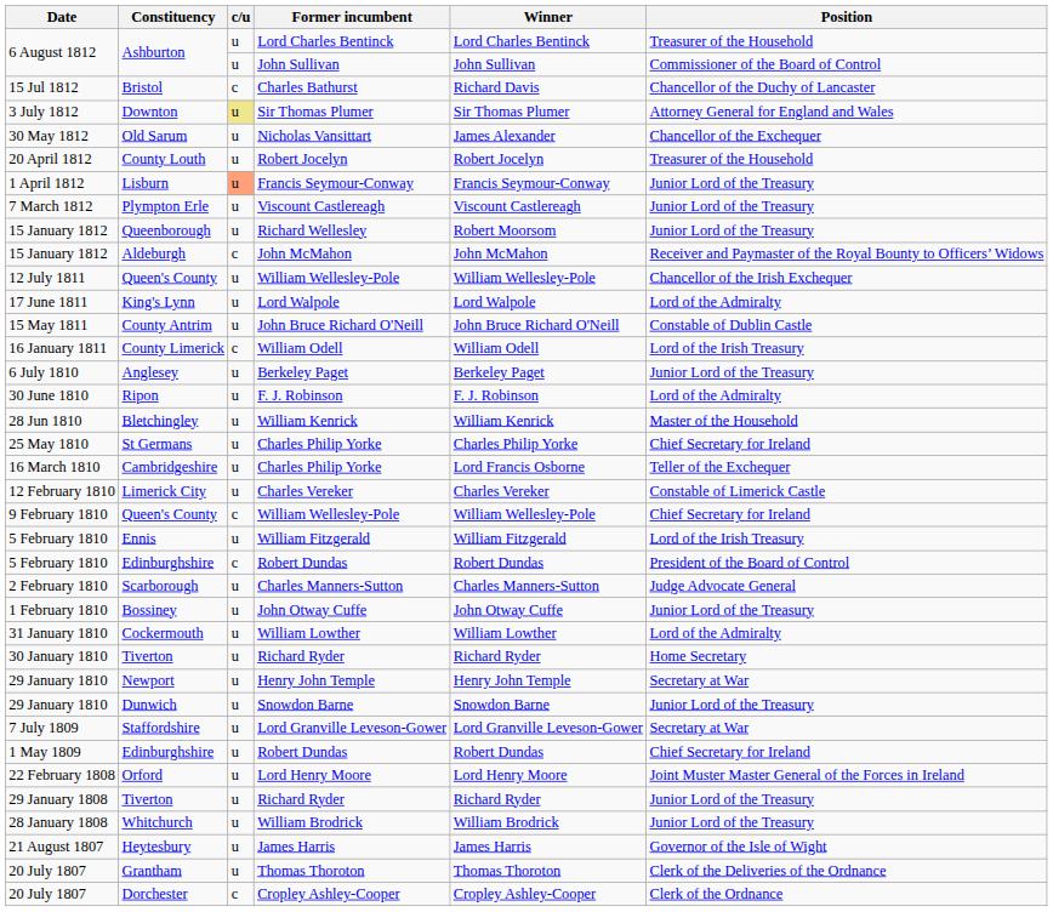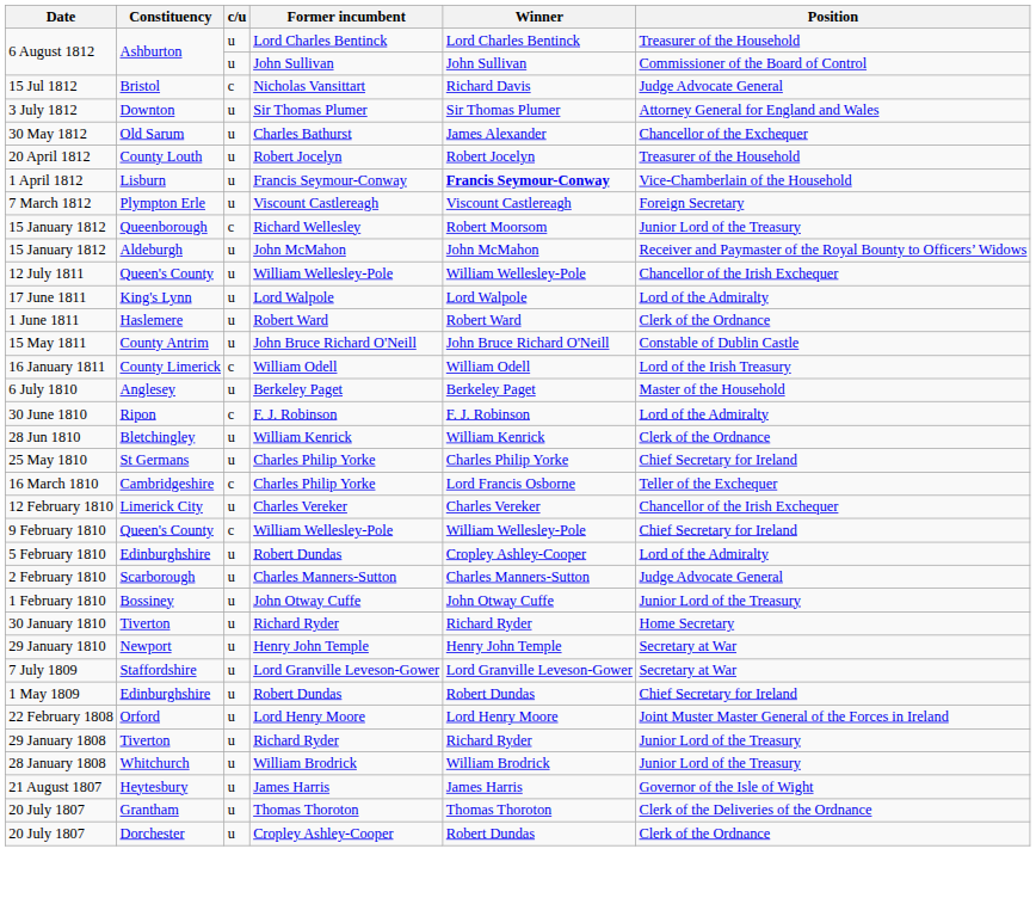 <table class="wikitable">
 <tr>
 <th>Date</th>
 <th>Constituency</th>
 <th>c/u</th>
 <th>Former incumbent</th>
 <th>Winner</th>
 <th>Position</th>
 </tr>
 <tr>
 <td rowspan=2>6 August 1812</td>
 <td rowspan=2><a href='#'>Ashburton</a></td>
 <td>u</td>
 <td><a href='#'>Lord Charles Bentinck</a></td>
 <td><a href='#'>Lord Charles Bentinck</a></td>
 <td><a href='#'>Treasurer of the Household</a></td>
 </tr>
 <tr>
 <td>u</td>
 <td><a href='#'>John Sullivan</a></td>
 <td><a href='#'>John Sullivan</a></td>
 <td><a href='#'>Commissioner of the Board of Control</a></td>
 </tr>
 <tr>
 <td>15 Jul 1812</td>
 <td><a href='#'>Bristol</a></td>
 <td>c</td>
-<td><a href='#'>Charles Bathurst</a></td>
+<td><a href='#'>Nicholas Vansittart</a></td>
 <td><a href='#'>Richard Davis</a></td>
-<td><a href='#'>Chancellor of the Duchy of Lancaster</a></td>
+<td><a href='#'>Judge Advocate General</a></td>
 </tr>
 <tr>
 <td>3 July 1812</td>
 <td><a href='#'>Downton</a></td>
-<td style="background: khaki;">u</td>
+<td>u</td>
 <td><a href='#'>Sir Thomas Plumer</a></td>
 <td><a href='#'>Sir Thomas Plumer</a></td>
 <td><a href='#'>Attorney General for England and Wales</a></td>
 </tr>
 <tr>
 <td>30 May 1812</td>
 <td><a href='#'>Old Sarum</a></td>
 <td>u</td>
-<td><a href='#'>Nicholas Vansittart</a></td>
+<td><a href='#'>Charles Bathurst</a></td>
 <td><a href='#'>James Alexander</a></td>
 <td><a href='#'>Chancellor of the Exchequer</a></td>
 </tr>
 <tr>
 <td>20 April 1812</td>
 <td><a href='#'>County Louth</a></td>
 <td>u</td>
 <td><a href='#'>Robert Jocelyn</a></td>
 <td><a href='#'>Robert Jocelyn</a></td>
 <td><a href='#'>Treasurer of the Household</a></td>
 </tr>
 <tr>
 <td>1 April 1812</td>
 <td><a href='#'>Lisburn</a></td>
-<td style="background: lightsalmon;">u</td>
+<td>u</td>
 <td><a href='#'>Francis Seymour-Conway</a></td>
-<td><a href='#'>Francis Seymour-Conway</a></td>
-<td><a href='#'>Junior Lord of the Treasury</a></td>
+<td><strong><a href='#'>Francis Seymour-Conway</a></strong></td>
+<td><a href='#'>Vice-Chamberlain of the Household</a></td>
 </tr>
 <tr>
 <td>7 March 1812</td>
 <td><a href='#'>Plympton Erle</a></td>
 <td>u</td>
 <td><a href='#'>Viscount Castlereagh</a></td>
 <td><a href='#'>Viscount Castlereagh</a></td>
-<td><a href='#'>Junior Lord of the Treasury</a></td>
+<td><a href='#'>Foreign Secretary</a></td>
 </tr>
 <tr>
 <td>15 January 1812</td>
 <td><a href='#'>Queenborough</a></td>
-<td>u</td>
+<td>c</td>
 <td><a href='#'>Richard Wellesley</a></td>
 <td><a href='#'>Robert Moorsom</a></td>
 <td><a href='#'>Junior Lord of the Treasury</a></td>
 </tr>
 <tr>
 <td>15 January 1812</td>
 <td><a href='#'>Aldeburgh</a></td>
-<td>c</td>
+<td>u</td>
 <td><a href='#'>John McMahon</a></td>
 <td><a href='#'>John McMahon</a></td>
 <td><a href='#'>Receiver and Paymaster of the Royal Bounty to Officers’ Widows</a></td>
 </tr>
 <tr>
 <td>12 July 1811</td>
 <td><a href='#'>Queen's County</a></td>
 <td>u</td>
 <td><a href='#'>William Wellesley-Pole</a></td>
 <td><a href='#'>William Wellesley-Pole</a></td>
 <td><a href='#'>Chancellor of the Irish Exchequer</a></td>
 </tr>
 <tr>
 <td>17 June 1811</td>
 <td><a href='#'>King's Lynn</a></td>
 <td>u</td>
 <td><a href='#'>Lord Walpole</a></td>
 <td><a href='#'>Lord Walpole</a></td>
 <td><a href='#'>Lord of the Admiralty</a></td>
+</tr>
+<tr>
+<td>1 June 1811</td>
+<td><a href='#'>Haslemere</a></td>
+<td>u</td>
+<td><a href='#'>Robert Ward</a></td>
+<td><a href='#'>Robert Ward</a></td>
+<td><a href='#'>Clerk of the Ordnance</a></td>
 </tr>
 <tr>
 <td>15 May 1811</td>
 <td><a href='#'>County Antrim</a></td>
 <td>u</td>
 <td><a href='#'>John Bruce Richard O'Neill</a></td>
 <td><a href='#'>John Bruce Richard O'Neill</a></td>
 <td><a href='#'>Constable of Dublin Castle</a></td>
 </tr>
 <tr>
 <td>16 January 1811</td>
 <td><a href='#'>County Limerick</a></td>
 <td>c</td>
 <td><a href='#'>William Odell</a></td>
 <td><a href='#'>William Odell</a></td>
 <td><a href='#'>Lord of the Irish Treasury</a></td>
 </tr>
 <tr>
 <td>6 July 1810</td>
 <td><a href='#'>Anglesey</a></td>
 <td>u</td>
 <td><a href='#'>Berkeley Paget</a></td>
 <td><a href='#'>Berkeley Paget</a></td>
-<td><a href='#'>Junior Lord of the Treasury</a></td>
+<td><a href='#'>Master of the Household</a></td>
 </tr>
 <tr>
 <td>30 June 1810</td>
 <td><a href='#'>Ripon</a></td>
-<td>u</td>
+<td>c</td>
 <td><a href='#'>F. J. Robinson</a></td>
 <td><a href='#'>F. J. Robinson</a></td>
 <td><a href='#'>Lord of the Admiralty</a></td>
 </tr>
 <tr>
 <td>28 Jun 1810</td>
 <td><a href='#'>Bletchingley</a></td>
 <td>u</td>
 <td><a href='#'>William Kenrick</a></td>
 <td><a href='#'>William Kenrick</a></td>
-<td><a href='#'>Master of the Household</a></td>
+<td><a href='#'>Clerk of the Ordnance</a></td>
 </tr>
 <tr>
 <td>25 May 1810</td>
 <td><a href='#'>St Germans</a></td>
 <td>u</td>
 <td><a href='#'>Charles Philip Yorke</a></td>
 <td><a href='#'>Charles Philip Yorke</a></td>
 <td><a href='#'>Chief Secretary for Ireland</a></td>
 </tr>
 <tr>
 <td>16 March 1810</td>
 <td><a href='#'>Cambridgeshire</a></td>
-<td>u</td>
+<td>c</td>
 <td><a href='#'>Charles Philip Yorke</a></td>
 <td><a href='#'>Lord Francis Osborne</a></td>
 <td><a href='#'>Teller of the Exchequer</a></td>
 </tr>
 <tr>
 <td>12 February 1810</td>
 <td><a href='#'>Limerick City</a></td>
 <td>u</td>
 <td><a href='#'>Charles Vereker</a></td>
 <td><a href='#'>Charles Vereker</a></td>
-<td><a href='#'>Constable of Limerick Castle</a></td>
+<td><a href='#'>Chancellor of the Irish Exchequer</a></td>
 </tr>
 <tr>
 <td>9 February 1810</td>
 <td><a href='#'>Queen's County</a></td>
 <td>c</td>
 <td><a href='#'>William Wellesley-Pole</a></td>
 <td><a href='#'>William Wellesley-Pole</a></td>
 <td><a href='#'>Chief Secretary for Ireland</a></td>
 </tr>
 <tr>
 <td>5 February 1810</td>
-<td><a href='#'>Ennis</a></td>
+<td><a href='#'>Edinburghshire</a></td>
 <td>u</td>
-<td><a href='#'>William Fitzgerald</a></td>
-<td><a href='#'>William Fitzgerald</a></td>
-<td><a href='#'>Lord of the Irish Treasury</a></td>
-</tr>
-<tr>
-<td>5 February 1810</td>
-<td><a href='#'>Edinburghshire</a></td>
-<td>c</td>
 <td><a href='#'>Robert Dundas</a></td>
-<td><a href='#'>Robert Dundas</a></td>
-<td><a href='#'>President of the Board of Control</a></td>
+<td><a href='#'>Cropley Ashley-Cooper</a></td>
+<td><a href='#'>Lord of the Admiralty</a></td>
 </tr>
 <tr>
 <td>2 February 1810</td>
 <td><a href='#'>Scarborough</a></td>
 <td>u</td>
 <td><a href='#'>Charles Manners-Sutton</a></td>
 <td><a href='#'>Charles Manners-Sutton</a></td>
 <td><a href='#'>Judge Advocate General</a></td>
 </tr>
 <tr>
 <td>1 February 1810</td>
 <td><a href='#'>Bossiney</a></td>
 <td>u</td>
 <td><a href='#'>John Otway Cuffe</a></td>
 <td><a href='#'>John Otway Cuffe</a></td>
 <td><a href='#'>Junior Lord of the Treasury</a></td>
 </tr>
 <tr>
-<td>31 January 1810</td>
-<td><a href='#'>Cockermouth</a></td>
-<td>u</td>
-<td><a href='#'>William Lowther</a></td>
-<td><a href='#'>William Lowther</a></td>
-<td><a href='#'>Lord of the Admiralty</a></td>
-</tr>
-<tr>
 <td>30 January 1810</td>
 <td><a href='#'>Tiverton</a></td>
 <td>u</td>
 <td><a href='#'>Richard Ryder</a></td>
 <td><a href='#'>Richard Ryder</a></td>
 <td><a href='#'>Home Secretary</a></td>
 </tr>
 <tr>
 <td>29 January 1810</td>
 <td><a href='#'>Newport</a></td>
 <td>u</td>
 <td><a href='#'>Henry John Temple</a></td>
 <td><a href='#'>Henry John Temple</a></td>
 <td><a href='#'>Secretary at War</a></td>
-</tr>
-<tr>
-<td>29 January 1810</td>
-<td><a href='#'>Dunwich</a></td>
-<td>u</td>
-<td><a href='#'>Snowdon Barne</a></td>
-<td><a href='#'>Snowdon Barne</a></td>
-<td><a href='#'>Junior Lord of the Treasury</a></td>
 </tr>
 <tr>
 <td>7 July 1809</td>
 <td><a href='#'>Staffordshire</a></td>
 <td>u</td>
 <td><a href='#'>Lord Granville Leveson-Gower</a></td>
 <td><a href='#'>Lord Granville Leveson-Gower</a></td>
 <td><a href='#'>Secretary at War</a></td>
 </tr>
 <tr>
 <td>1 May 1809</td>
 <td><a href='#'>Edinburghshire</a></td>
 <td>u</td>
 <td><a href='#'>Robert Dundas</a></td>
 <td><a href='#'>Robert Dundas</a></td>
 <td><a href='#'>Chief Secretary for Ireland</a></td>
 </tr>
 <tr>
 <td>22 February 1808</td>
 <td><a href='#'>Orford</a></td>
 <td>u</td>
 <td><a href='#'>Lord Henry Moore</a></td>
 <td><a href='#'>Lord Henry Moore</a></td>
 <td><a href='#'>Joint Muster Master General of the Forces in Ireland</a></td>
 </tr>
 <tr>
 <td>29 January 1808</td>
 <td><a href='#'>Tiverton</a></td>
 <td>u</td>
 <td><a href='#'>Richard Ryder</a></td>
 <td><a href='#'>Richard Ryder</a></td>
 <td><a href='#'>Junior Lord of the Treasury</a></td>
 </tr>
 <tr>
 <td>28 January 1808</td>
 <td><a href='#'>Whitchurch</a></td>
 <td>u</td>
 <td><a href='#'>William Brodrick</a></td>
 <td><a href='#'>William Brodrick</a></td>
 <td><a href='#'>Junior Lord of the Treasury</a></td>
 </tr>
 <tr>
 <td>21 August 1807</td>
 <td><a href='#'>Heytesbury</a></td>
 <td>u</td>
 <td><a href='#'>James Harris</a></td>
 <td><a href='#'>James Harris</a></td>
 <td><a href='#'>Governor of the Isle of Wight</a></td>
 </tr>
 <tr>
 <td>20 July 1807</td>
 <td><a href='#'>Grantham</a></td>
 <td>u</td>
 <td><a href='#'>Thomas Thoroton</a></td>
 <td><a href='#'>Thomas Thoroton</a></td>
 <td><a href='#'>Clerk of the Deliveries of the Ordnance</a></td>
 </tr>
 <tr>
 <td>20 July 1807</td>
 <td><a href='#'>Dorchester</a></td>
-<td>c</td>
+<td>u</td>
 <td><a href='#'>Cropley Ashley-Cooper</a></td>
-<td><a href='#'>Cropley Ashley-Cooper</a></td>
+<td><a href='#'>Robert Dundas</a></td>
 <td><a href='#'>Clerk of the Ordnance</a></td>
 </tr>
 </table>
